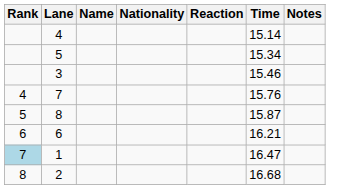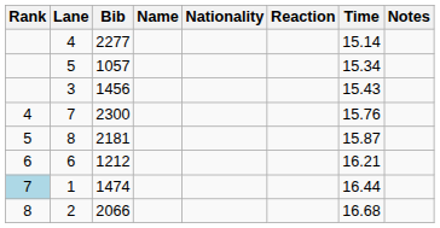 <table class="wikitable sortable" style="text-align:center">
 <tr>
 <th>Rank</th>
 <th>Lane</th>
+<th>Bib</th>
 <th>Name</th>
 <th>Nationality</th>
 <th>Reaction</th>
 <th>Time</th>
 <th>Notes</th>
 </tr>
 <tr>
 <td></td>
 <td>4</td>
+<td>2277</td>
 <td align=left></td>
 <td align=left></td>
 <td></td>
 <td>15.14</td>
 <td></td>
 </tr>
 <tr>
 <td></td>
 <td>5</td>
+<td>1057</td>
 <td align=left></td>
 <td align=left></td>
 <td></td>
 <td>15.34</td>
 <td></td>
 </tr>
 <tr>
 <td></td>
 <td>3</td>
+<td>1456</td>
 <td align=left></td>
 <td align=left></td>
 <td></td>
-<td>15.46</td>
+<td>15.43</td>
 <td></td>
 </tr>
 <tr>
 <td>4</td>
 <td>7</td>
+<td>2300</td>
 <td align=left></td>
 <td align=left></td>
 <td></td>
 <td>15.76</td>
 <td></td>
 </tr>
 <tr>
 <td>5</td>
 <td>8</td>
+<td>2181</td>
 <td align=left></td>
 <td align=left></td>
 <td></td>
 <td>15.87</td>
 <td></td>
 </tr>
 <tr>
 <td>6</td>
 <td>6</td>
+<td>1212</td>
 <td align=left></td>
 <td align=left></td>
 <td></td>
 <td>16.21</td>
 <td></td>
 </tr>
 <tr>
 <td style="background: lightblue;">7</td>
 <td>1</td>
+<td>1474</td>
 <td align=left></td>
 <td align=left></td>
 <td></td>
-<td>16.47</td>
+<td>16.44</td>
 <td></td>
 </tr>
 <tr>
 <td>8</td>
 <td>2</td>
+<td>2066</td>
 <td align=left></td>
 <td align=left></td>
 <td></td>
 <td>16.68</td>
 <td></td>
 </tr>
 </table>
